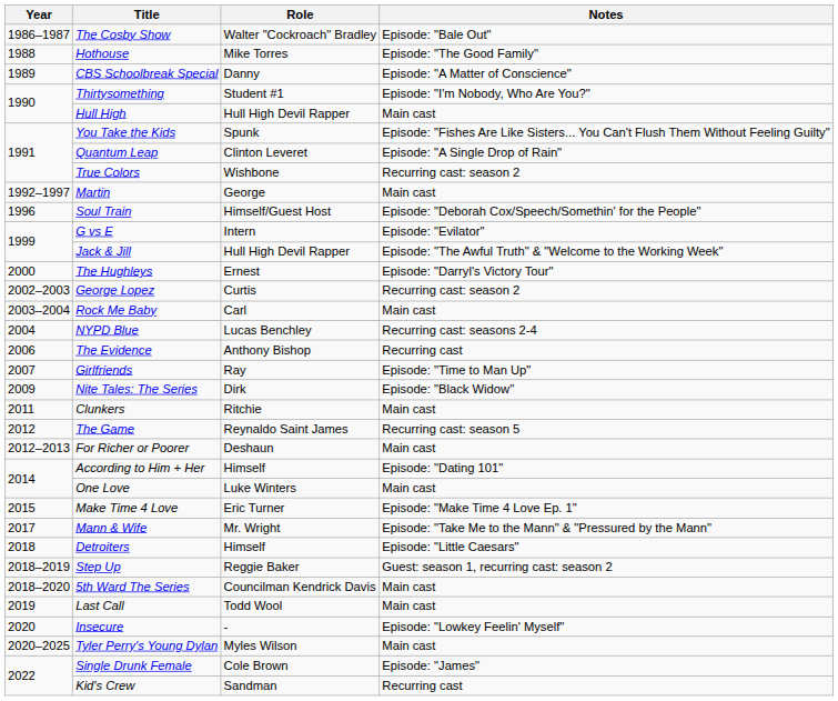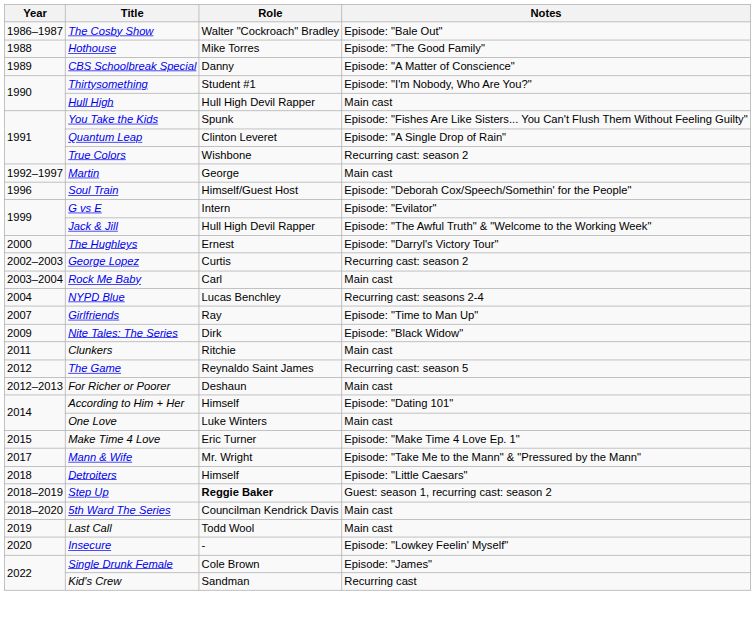 <table class="wikitable plainrowheaders sortable" style="margin-right: 0;">
 <tr>
 <th scope="col">Year</th>
 <th scope="col">Title</th>
 <th scope="col">Role</th>
 <th scope="col" class="unsortable">Notes</th>
 </tr>
 <tr>
 <td>1986–1987</td>
 <td><em><a href='#'>The Cosby Show</a></em></td>
 <td>Walter "Cockroach" Bradley</td>
 <td>Episode: "Bale Out"</td>
 </tr>
 <tr>
 <td>1988</td>
 <td><em><a href='#'>Hothouse</a></em></td>
 <td>Mike Torres</td>
 <td>Episode: "The Good Family"</td>
 </tr>
 <tr>
 <td>1989</td>
 <td><em><a href='#'>CBS Schoolbreak Special</a></em></td>
 <td>Danny</td>
 <td>Episode: "A Matter of Conscience"</td>
 </tr>
 <tr>
 <td rowspan="2">1990</td>
 <td><em><a href='#'>Thirtysomething</a></em></td>
 <td>Student #1</td>
 <td>Episode: "I'm Nobody, Who Are You?"</td>
 </tr>
 <tr>
 <td><em><a href='#'>Hull High</a></em></td>
 <td>Hull High Devil Rapper</td>
 <td>Main cast</td>
 </tr>
 <tr>
 <td rowspan="3">1991</td>
 <td><em><a href='#'>You Take the Kids</a></em></td>
 <td>Spunk</td>
 <td>Episode: "Fishes Are Like Sisters... You Can't Flush Them Without Feeling Guilty"</td>
 </tr>
 <tr>
 <td><em><a href='#'>Quantum Leap</a></em></td>
 <td>Clinton Leveret</td>
 <td>Episode: "A Single Drop of Rain"</td>
 </tr>
 <tr>
 <td><em><a href='#'>True Colors</a></em></td>
 <td>Wishbone</td>
 <td>Recurring cast: season 2</td>
 </tr>
 <tr>
 <td>1992–1997</td>
 <td><em><a href='#'>Martin</a></em></td>
 <td>George</td>
 <td>Main cast</td>
 </tr>
 <tr>
 <td>1996</td>
 <td><em><a href='#'>Soul Train</a></em></td>
 <td>Himself/Guest Host</td>
 <td>Episode: "Deborah Cox/Speech/Somethin' for the People"</td>
 </tr>
 <tr>
 <td rowspan="2">1999</td>
 <td><em><a href='#'>G vs E</a></em></td>
 <td>Intern</td>
 <td>Episode: "Evilator"</td>
 </tr>
 <tr>
 <td><em><a href='#'>Jack & Jill</a></em></td>
 <td>Hull High Devil Rapper</td>
 <td>Episode: "The Awful Truth" & "Welcome to the Working Week"</td>
 </tr>
 <tr>
 <td>2000</td>
 <td><em><a href='#'>The Hughleys</a></em></td>
 <td>Ernest</td>
 <td>Episode: "Darryl's Victory Tour"</td>
 </tr>
 <tr>
 <td>2002–2003</td>
 <td><em><a href='#'>George Lopez</a></em></td>
 <td>Curtis</td>
 <td>Recurring cast: season 2</td>
 </tr>
 <tr>
 <td>2003–2004</td>
 <td><em><a href='#'>Rock Me Baby</a></em></td>
 <td>Carl</td>
 <td>Main cast</td>
 </tr>
 <tr>
 <td>2004</td>
 <td><em><a href='#'>NYPD Blue</a></em></td>
 <td>Lucas Benchley</td>
 <td>Recurring cast: seasons 2-4</td>
 </tr>
 <tr>
-<td>2006</td>
-<td><em><a href='#'>The Evidence</a></em></td>
-<td>Anthony Bishop</td>
-<td>Recurring cast</td>
-</tr>
-<tr>
 <td>2007</td>
 <td><em><a href='#'>Girlfriends</a></em></td>
 <td>Ray</td>
 <td>Episode: "Time to Man Up"</td>
 </tr>
 <tr>
 <td>2009</td>
 <td><em><a href='#'>Nite Tales: The Series</a></em></td>
 <td>Dirk</td>
 <td>Episode: "Black Widow"</td>
 </tr>
 <tr>
 <td>2011</td>
 <td><em>Clunkers</em></td>
 <td>Ritchie</td>
 <td>Main cast</td>
 </tr>
 <tr>
 <td>2012</td>
 <td><em><a href='#'>The Game</a></em></td>
 <td>Reynaldo Saint James</td>
 <td>Recurring cast: season 5</td>
 </tr>
 <tr>
 <td>2012–2013</td>
 <td><em>For Richer or Poorer</em></td>
 <td>Deshaun</td>
 <td>Main cast</td>
 </tr>
 <tr>
 <td rowspan="2">2014</td>
 <td><em>According to Him + Her</em></td>
 <td>Himself</td>
 <td>Episode: "Dating 101"</td>
 </tr>
 <tr>
 <td><em>One Love</em></td>
 <td>Luke Winters</td>
 <td>Main cast</td>
 </tr>
 <tr>
 <td>2015</td>
 <td><em>Make Time 4 Love</em></td>
 <td>Eric Turner</td>
 <td>Episode: "Make Time 4 Love Ep. 1"</td>
 </tr>
 <tr>
 <td>2017</td>
 <td><em><a href='#'>Mann & Wife</a></em></td>
 <td>Mr. Wright</td>
 <td>Episode: "Take Me to the Mann" & "Pressured by the Mann"</td>
 </tr>
 <tr>
 <td>2018</td>
 <td><em><a href='#'>Detroiters</a></em></td>
 <td>Himself</td>
 <td>Episode: "Little Caesars"</td>
 </tr>
 <tr>
 <td>2018–2019</td>
 <td><em><a href='#'>Step Up</a></em></td>
-<td>Reggie Baker</td>
+<td><strong>Reggie Baker</strong></td>
 <td>Guest: season 1, recurring cast: season 2</td>
 </tr>
 <tr>
 <td>2018–2020</td>
 <td><em><a href='#'>5th Ward The Series</a></em></td>
 <td>Councilman Kendrick Davis</td>
 <td>Main cast</td>
 </tr>
 <tr>
 <td>2019</td>
 <td><em>Last Call</em></td>
 <td>Todd Wool</td>
 <td>Main cast</td>
 </tr>
 <tr>
 <td>2020</td>
 <td><em><a href='#'>Insecure</a></em></td>
 <td>-</td>
 <td>Episode: "Lowkey Feelin' Myself"</td>
 </tr>
 <tr>
-<td>2020–2025</td>
-<td><em><a href='#'>Tyler Perry's Young Dylan</a></em></td>
-<td>Myles Wilson</td>
-<td>Main cast</td>
-</tr>
-<tr>
 <td rowspan="2">2022</td>
 <td><em><a href='#'>Single Drunk Female</a></em></td>
 <td>Cole Brown</td>
 <td>Episode: "James"</td>
 </tr>
 <tr>
 <td><em>Kid's Crew</em></td>
 <td>Sandman</td>
 <td>Recurring cast</td>
 </tr>
 </table>
